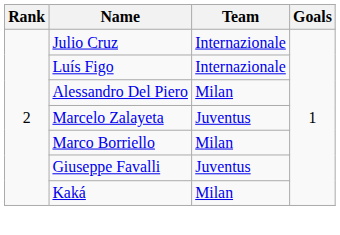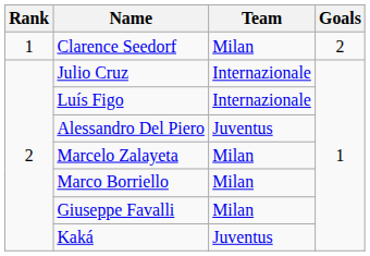 <table class="wikitable" style="text-align: center;">
 <tr>
 <th>Rank</th>
 <th>Name</th>
 <th>Team</th>
 <th>Goals</th>
+</tr>
+<tr>
+<td>1</td>
+<td align="left"> <a href='#'>Clarence Seedorf</a></td>
+<td align="left"> <a href='#'>Milan</a></td>
+<td>2</td>
 </tr>
 <tr>
 <td rowspan=7>2</td>
 <td align="left"> <a href='#'>Julio Cruz</a></td>
 <td align="left"> <a href='#'>Internazionale</a></td>
 <td rowspan=7>1</td>
 </tr>
 <tr>
 <td align="left"> <a href='#'>Luís Figo</a></td>
 <td align="left"> <a href='#'>Internazionale</a></td>
 </tr>
 <tr>
 <td align="left"> <a href='#'>Alessandro Del Piero</a></td>
-<td align="left"> <a href='#'>Milan</a></td>
+<td align="left"> <a href='#'>Juventus</a></td>
 </tr>
 <tr>
 <td align="left"> <a href='#'>Marcelo Zalayeta</a></td>
-<td align="left"> <a href='#'>Juventus</a></td>
+<td align="left"> <a href='#'>Milan</a></td>
 </tr>
 <tr>
 <td align="left"> <a href='#'>Marco Borriello</a></td>
 <td align="left"> <a href='#'>Milan</a></td>
 </tr>
 <tr>
 <td align="left"> <a href='#'>Giuseppe Favalli</a></td>
-<td align="left"> <a href='#'>Juventus</a></td>
+<td align="left"> <a href='#'>Milan</a></td>
 </tr>
 <tr>
 <td align="left"> <a href='#'>Kaká</a></td>
-<td align="left"> <a href='#'>Milan</a></td>
+<td align="left"> <a href='#'>Juventus</a></td>
 </tr>
 </table>
